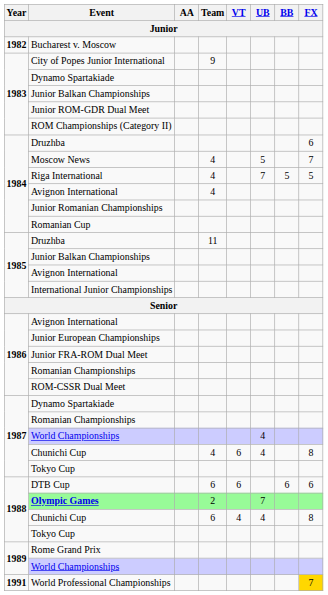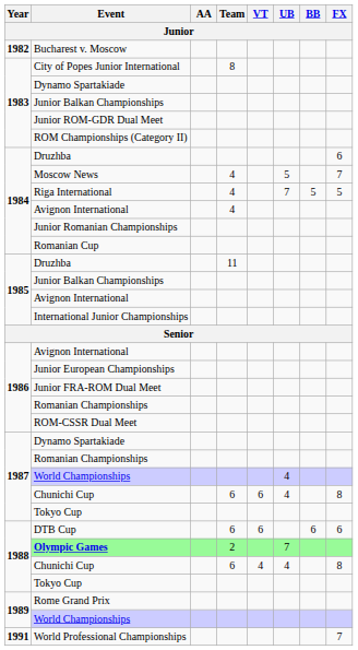 <table class="wikitable" style="text-align:center; font-size: 95%;">
 <tr>
 <th>Year</th>
 <th>Event</th>
 <th width=30px>AA</th>
 <th width=30px>Team</th>
 <th width=30px><a href='#'>VT</a></th>
 <th width=30px><a href='#'>UB</a></th>
 <th width=30px><a href='#'>BB</a></th>
 <th width=30px><a href='#'>FX</a></th>
 </tr>
 <tr>
 <th colspan="8"><strong>Junior</strong></th>
 </tr>
 <tr>
 <td rowspan="1"><strong>1982</strong></td>
 <td align=left>Bucharest v. Moscow</td>
 <td></td>
 <td></td>
 <td></td>
 <td></td>
 <td></td>
 <td></td>
 </tr>
 <tr>
 <td rowspan="5"><strong>1983</strong></td>
 <td align=left>City of Popes Junior International</td>
 <td></td>
-<td>9</td>
+<td>8</td>
 <td></td>
 <td></td>
 <td></td>
 <td></td>
 </tr>
 <tr>
 <td align=left>Dynamo Spartakiade</td>
 <td></td>
 <td></td>
 <td></td>
 <td></td>
 <td></td>
 <td></td>
 </tr>
 <tr>
 <td align=left>Junior Balkan Championships</td>
 <td></td>
 <td></td>
 <td></td>
 <td></td>
 <td></td>
 <td></td>
 </tr>
 <tr>
 <td align=left>Junior ROM-GDR Dual Meet</td>
 <td></td>
 <td></td>
 <td></td>
 <td></td>
 <td></td>
 <td></td>
 </tr>
 <tr>
 <td align=left>ROM Championships (Category II)</td>
 <td></td>
 <td></td>
 <td></td>
 <td></td>
 <td></td>
 <td></td>
 </tr>
 <tr>
 <td rowspan="6"><strong>1984</strong></td>
 <td align=left>Druzhba</td>
 <td></td>
 <td></td>
 <td></td>
 <td></td>
 <td></td>
 <td>6</td>
 </tr>
 <tr>
 <td align=left>Moscow News</td>
 <td></td>
 <td>4</td>
 <td></td>
 <td>5</td>
 <td></td>
 <td>7</td>
 </tr>
 <tr>
 <td align=left>Riga International</td>
 <td></td>
 <td>4</td>
 <td></td>
 <td>7</td>
 <td>5</td>
 <td>5</td>
 </tr>
 <tr>
 <td align=left>Avignon International</td>
 <td></td>
 <td>4</td>
 <td></td>
 <td></td>
 <td></td>
 <td></td>
 </tr>
 <tr>
 <td align=left>Junior Romanian Championships</td>
 <td></td>
 <td></td>
 <td></td>
 <td></td>
 <td></td>
 <td></td>
 </tr>
 <tr>
 <td align=left>Romanian Cup</td>
 <td></td>
 <td></td>
 <td></td>
 <td></td>
 <td></td>
 <td></td>
 </tr>
 <tr>
 <td rowspan="4"><strong>1985</strong></td>
 <td align=left>Druzhba</td>
 <td></td>
 <td>11</td>
 <td></td>
 <td></td>
 <td></td>
 <td></td>
 </tr>
 <tr>
 <td align=left>Junior Balkan Championships</td>
 <td></td>
 <td></td>
 <td></td>
 <td></td>
 <td></td>
 <td></td>
 </tr>
 <tr>
 <td align=left>Avignon International</td>
 <td></td>
 <td></td>
 <td></td>
 <td></td>
 <td></td>
 <td></td>
 </tr>
 <tr>
 <td align=left>International Junior Championships</td>
 <td></td>
 <td></td>
 <td></td>
 <td></td>
 <td></td>
 <td></td>
 </tr>
 <tr>
 <th colspan="8"><strong>Senior</strong></th>
 </tr>
 <tr>
 <td rowspan="5"><strong>1986</strong></td>
 <td align=left>Avignon International</td>
 <td></td>
 <td></td>
 <td></td>
 <td></td>
 <td></td>
 <td></td>
 </tr>
 <tr>
 <td align=left>Junior European Championships</td>
 <td></td>
 <td></td>
 <td></td>
 <td></td>
 <td></td>
 <td></td>
 </tr>
 <tr>
 <td align=left>Junior FRA-ROM Dual Meet</td>
 <td></td>
 <td></td>
 <td></td>
 <td></td>
 <td></td>
 <td></td>
 </tr>
 <tr>
 <td align=left>Romanian Championships</td>
 <td></td>
 <td></td>
 <td></td>
 <td></td>
 <td></td>
 <td></td>
 </tr>
 <tr>
 <td align=left>ROM-CSSR Dual Meet</td>
 <td></td>
 <td></td>
 <td></td>
 <td></td>
 <td></td>
 <td></td>
 </tr>
 <tr>
 <td rowspan="5"><strong>1987</strong></td>
 <td align=left>Dynamo Spartakiade</td>
 <td></td>
 <td></td>
 <td></td>
 <td></td>
 <td></td>
 <td></td>
 </tr>
 <tr>
 <td align=left>Romanian Championships</td>
 <td></td>
 <td></td>
 <td></td>
 <td></td>
 <td></td>
 <td></td>
 </tr>
 <tr bgcolor=#CCCCFF>
 <td align=left><a href='#'>World Championships</a></td>
 <td></td>
 <td></td>
 <td></td>
 <td>4</td>
 <td></td>
 <td></td>
 </tr>
 <tr>
 <td align=left>Chunichi Cup</td>
 <td></td>
-<td>4</td>
+<td>6</td>
 <td>6</td>
 <td>4</td>
 <td></td>
 <td>8</td>
 </tr>
 <tr>
 <td align=left>Tokyo Cup</td>
 <td></td>
 <td></td>
 <td></td>
 <td></td>
 <td></td>
 <td></td>
 </tr>
 <tr>
 <td rowspan="4"><strong>1988</strong></td>
 <td align=left>DTB Cup</td>
 <td></td>
 <td>6</td>
 <td>6</td>
 <td></td>
 <td>6</td>
 <td>6</td>
 </tr>
 <tr bgcolor=98FB98>
 <td align=left><strong><a href='#'>Olympic Games</a></strong></td>
 <td></td>
 <td>2</td>
 <td></td>
 <td>7</td>
 <td></td>
 <td></td>
 </tr>
 <tr>
 <td align=left>Chunichi Cup</td>
 <td></td>
 <td>6</td>
 <td>4</td>
 <td>4</td>
 <td></td>
 <td>8</td>
 </tr>
 <tr>
 <td align=left>Tokyo Cup</td>
 <td></td>
 <td></td>
 <td></td>
 <td></td>
 <td></td>
 <td></td>
 </tr>
 <tr>
 <td rowspan="2"><strong>1989</strong></td>
 <td align=left>Rome Grand Prix</td>
 <td></td>
 <td></td>
 <td></td>
 <td></td>
 <td></td>
 <td></td>
 </tr>
 <tr bgcolor=#CCCCFF>
 <td align=left><a href='#'>World Championships</a></td>
 <td></td>
 <td></td>
 <td></td>
 <td></td>
 <td></td>
 <td></td>
 </tr>
 <tr>
 <td rowspan="1"><strong>1991</strong></td>
 <td align=left>World Professional Championships</td>
 <td></td>
 <td></td>
 <td></td>
 <td></td>
 <td></td>
-<td style="background: gold;">7</td>
+<td>7</td>
 </tr>
 </table>
